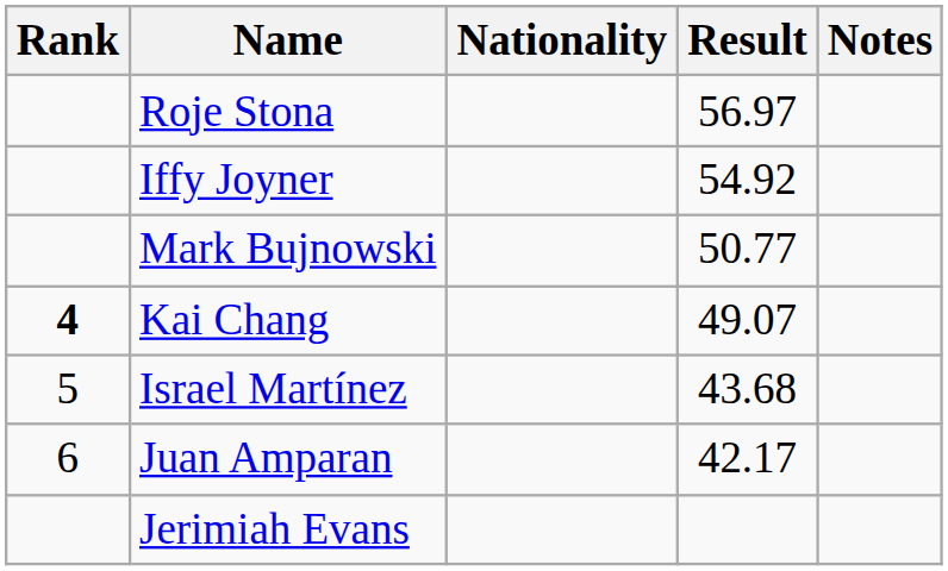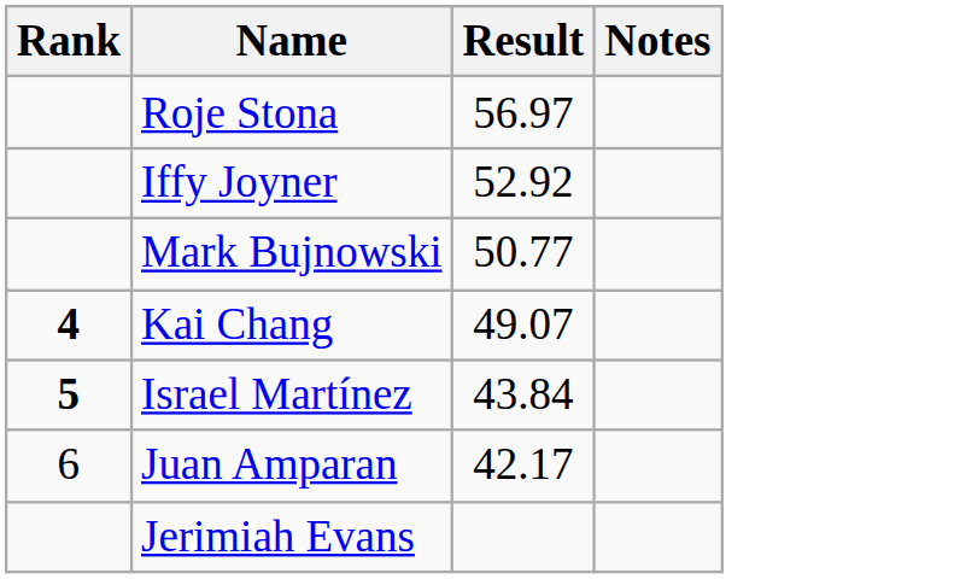 <table class="wikitable sortable" style="text-align:center">
 <tr>
 <th>Rank</th>
 <th>Name</th>
-<th>Nationality</th>
 <th>Result</th>
 <th>Notes</th>
 </tr>
 <tr>
 <td></td>
 <td align=left><a href='#'>Roje Stona</a></td>
-<td align=left></td>
 <td>56.97</td>
 <td></td>
 </tr>
 <tr>
 <td></td>
 <td align=left><a href='#'>Iffy Joyner</a></td>
-<td align=left></td>
-<td>54.92</td>
+<td>52.92</td>
 <td></td>
 </tr>
 <tr>
 <td></td>
 <td align=left><a href='#'>Mark Bujnowski</a></td>
-<td align=left></td>
 <td>50.77</td>
 <td></td>
 </tr>
 <tr>
 <td><strong>4</strong></td>
 <td align=left><a href='#'>Kai Chang</a></td>
-<td align=left></td>
 <td>49.07</td>
 <td></td>
 </tr>
 <tr>
-<td>5</td>
+<td><strong>5</strong></td>
 <td align=left><a href='#'>Israel Martínez</a></td>
-<td align=left></td>
-<td>43.68</td>
+<td>43.84</td>
 <td></td>
 </tr>
 <tr>
 <td>6</td>
 <td align=left><a href='#'>Juan Amparan</a></td>
-<td align=left></td>
 <td>42.17</td>
 <td></td>
 </tr>
 <tr>
 <td></td>
 <td align=left><a href='#'>Jerimiah Evans</a></td>
-<td align=left></td>
 <td></td>
 <td></td>
 </tr>
 </table>
